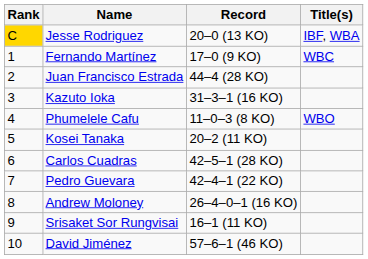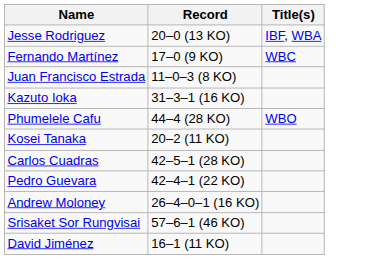 <table class="wikitable">
 <tr>
-<th>Rank</th>
 <th>Name</th>
 <th>Record</th>
 <th>Title(s)</th>
 </tr>
 <tr>
-<td bgcolor=gold>C</td>
 <td><a href='#'>Jesse Rodriguez</a></td>
 <td>20–0 (13 KO)</td>
 <td><a href='#'>IBF</a>, <a href='#'>WBA</a></td>
 </tr>
 <tr>
-<td>1</td>
 <td><a href='#'>Fernando Martínez</a></td>
 <td>17–0 (9 KO)</td>
 <td><a href='#'>WBC</a></td>
 </tr>
 <tr>
-<td>2</td>
 <td><a href='#'>Juan Francisco Estrada</a></td>
-<td>44–4 (28 KO)</td>
+<td>11–0–3 (8 KO)</td>
 <td></td>
 </tr>
 <tr>
-<td>3</td>
 <td><a href='#'>Kazuto Ioka</a></td>
 <td>31–3–1 (16 KO)</td>
 <td></td>
 </tr>
 <tr>
-<td>4</td>
 <td><a href='#'>Phumelele Cafu</a></td>
-<td>11–0–3 (8 KO)</td>
+<td>44–4 (28 KO)</td>
 <td><a href='#'>WBO</a></td>
 </tr>
 <tr>
-<td>5</td>
 <td><a href='#'>Kosei Tanaka</a></td>
 <td>20–2 (11 KO)</td>
 <td></td>
 </tr>
 <tr>
-<td>6</td>
 <td><a href='#'>Carlos Cuadras</a></td>
 <td>42–5–1 (28 KO)</td>
 <td></td>
 </tr>
 <tr>
-<td>7</td>
 <td><a href='#'>Pedro Guevara</a></td>
 <td>42–4–1 (22 KO)</td>
 <td></td>
 </tr>
 <tr>
-<td>8</td>
 <td><a href='#'>Andrew Moloney</a></td>
 <td>26–4–0–1 (16 KO)</td>
 <td></td>
 </tr>
 <tr>
-<td>9</td>
 <td><a href='#'>Srisaket Sor Rungvisai</a></td>
+<td>57–6–1 (46 KO)</td>
+<td></td>
+</tr>
+<tr>
+<td><a href='#'>David Jiménez</a></td>
 <td>16–1 (11 KO)</td>
 <td></td>
 </tr>
-<tr>
-<td>10</td>
-<td><a href='#'>David Jiménez</a></td>
-<td>57–6–1 (46 KO)</td>
-<td></td>
-</tr>
 </table>
